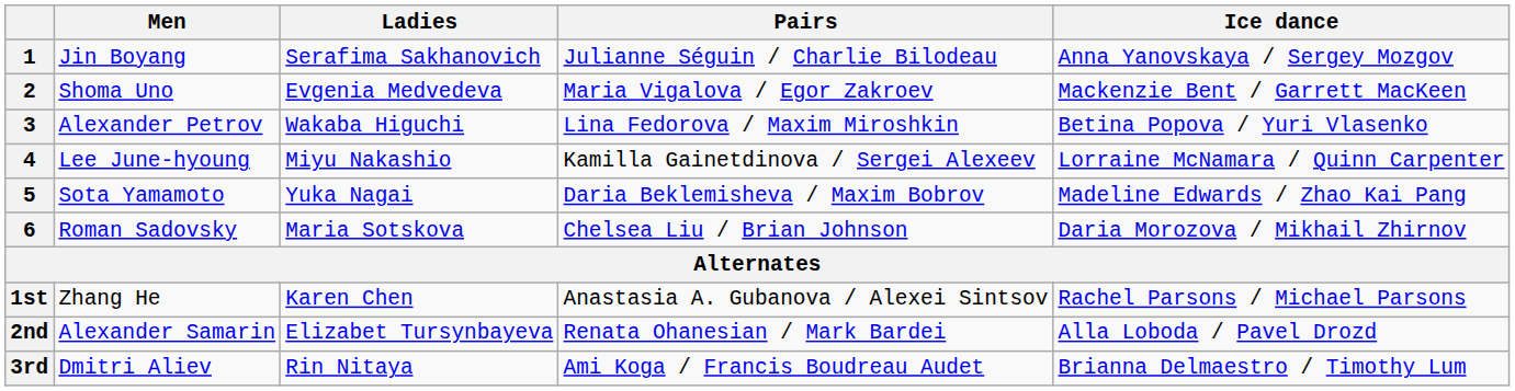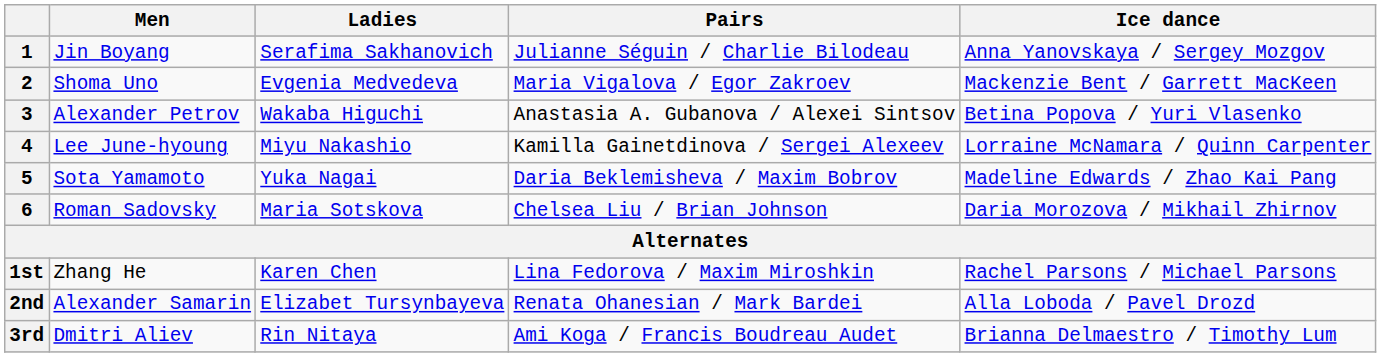 <table class="wikitable">
 <tr>
 <th></th>
 <th>Men</th>
 <th>Ladies</th>
 <th>Pairs</th>
 <th>Ice dance</th>
 </tr>
 <tr>
 <th>1</th>
 <td> <a href='#'>Jin Boyang</a></td>
 <td> <a href='#'>Serafima Sakhanovich</a></td>
 <td> <a href='#'>Julianne Séguin</a> / <a href='#'>Charlie Bilodeau</a></td>
 <td> <a href='#'>Anna Yanovskaya</a> / <a href='#'>Sergey Mozgov</a></td>
 </tr>
 <tr>
 <th>2</th>
 <td> <a href='#'>Shoma Uno</a></td>
 <td> <a href='#'>Evgenia Medvedeva</a></td>
 <td> <a href='#'>Maria Vigalova</a> / <a href='#'>Egor Zakroev</a></td>
 <td> <a href='#'>Mackenzie Bent</a> / <a href='#'>Garrett MacKeen</a></td>
 </tr>
 <tr>
 <th>3</th>
 <td> <a href='#'>Alexander Petrov</a></td>
 <td> <a href='#'>Wakaba Higuchi</a></td>
-<td> <a href='#'>Lina Fedorova</a> / <a href='#'>Maxim Miroshkin</a></td>
+<td> Anastasia A. Gubanova / Alexei Sintsov</td>
 <td> <a href='#'>Betina Popova</a> / <a href='#'>Yuri Vlasenko</a></td>
 </tr>
 <tr>
 <th>4</th>
 <td> <a href='#'>Lee June-hyoung</a></td>
 <td> <a href='#'>Miyu Nakashio</a></td>
 <td> Kamilla Gainetdinova / <a href='#'>Sergei Alexeev</a></td>
 <td> <a href='#'>Lorraine McNamara</a> / <a href='#'>Quinn Carpenter</a></td>
 </tr>
 <tr>
 <th>5</th>
 <td> <a href='#'>Sota Yamamoto</a></td>
 <td> <a href='#'>Yuka Nagai</a></td>
 <td> <a href='#'>Daria Beklemisheva</a> / <a href='#'>Maxim Bobrov</a></td>
 <td> <a href='#'>Madeline Edwards</a> / <a href='#'>Zhao Kai Pang</a></td>
 </tr>
 <tr>
 <th>6</th>
 <td> <a href='#'>Roman Sadovsky</a></td>
 <td> <a href='#'>Maria Sotskova</a></td>
 <td> <a href='#'>Chelsea Liu</a> / <a href='#'>Brian Johnson</a></td>
 <td> <a href='#'>Daria Morozova</a> / <a href='#'>Mikhail Zhirnov</a></td>
 </tr>
 <tr>
 <th colspan=5 align=center>Alternates</th>
 </tr>
 <tr>
 <th>1st</th>
 <td> Zhang He</td>
 <td> <a href='#'>Karen Chen</a></td>
-<td> Anastasia A. Gubanova / Alexei Sintsov</td>
+<td> <a href='#'>Lina Fedorova</a> / <a href='#'>Maxim Miroshkin</a></td>
 <td> <a href='#'>Rachel Parsons</a> / <a href='#'>Michael Parsons</a></td>
 </tr>
 <tr>
 <th>2nd</th>
 <td> <a href='#'>Alexander Samarin</a></td>
 <td> <a href='#'>Elizabet Tursynbayeva</a></td>
 <td> <a href='#'>Renata Ohanesian</a> / <a href='#'>Mark Bardei</a></td>
 <td> <a href='#'>Alla Loboda</a> / <a href='#'>Pavel Drozd</a></td>
 </tr>
 <tr>
 <th>3rd</th>
 <td> <a href='#'>Dmitri Aliev</a></td>
 <td> <a href='#'>Rin Nitaya</a></td>
 <td> <a href='#'>Ami Koga</a> / <a href='#'>Francis Boudreau Audet</a></td>
 <td> <a href='#'>Brianna Delmaestro</a> / <a href='#'>Timothy Lum</a></td>
 </tr>
 </table>
